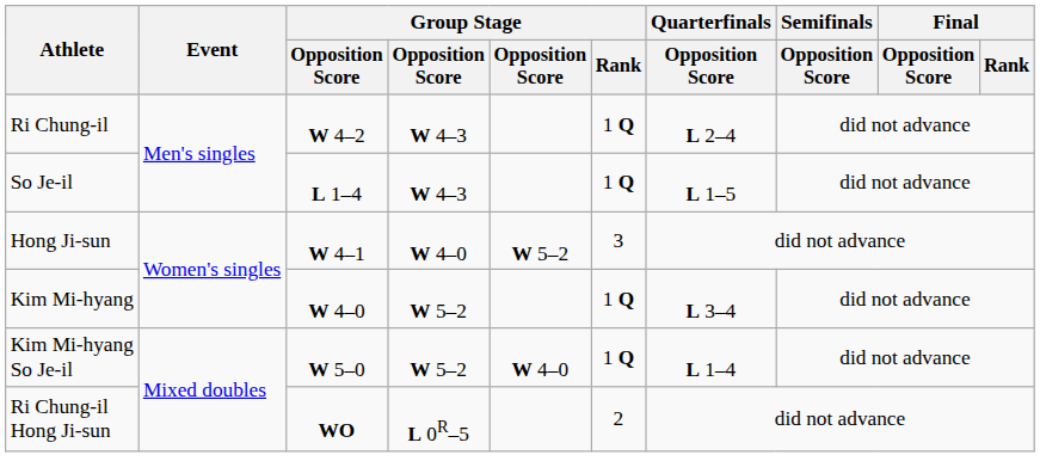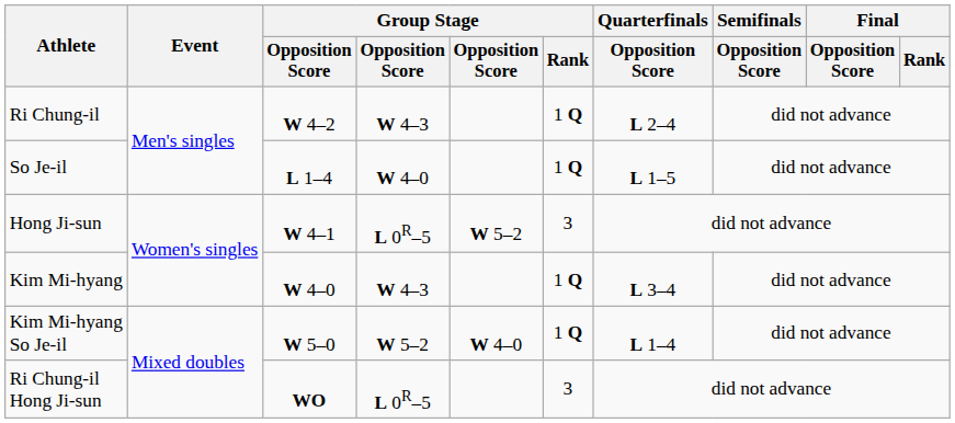 <table class=wikitable style=font-size:90%;text-align:center>
 <tr>
 <th rowspan=2>Athlete</th>
 <th rowspan=2>Event</th>
 <th colspan=4>Group Stage</th>
 <th>Quarterfinals</th>
 <th>Semifinals</th>
 <th colspan=2>Final</th>
 </tr>
 <tr style="font-size:95%">
 <th>Opposition<br>Score</th>
 <th>Opposition<br>Score</th>
 <th>Opposition<br>Score</th>
 <th>Rank</th>
 <th>Opposition<br>Score</th>
 <th>Opposition<br>Score</th>
 <th>Opposition<br>Score</th>
 <th>Rank</th>
 </tr>
 <tr>
 <td align=left>Ri Chung-il</td>
 <td align=left rowspan=2><a href='#'>Men's singles</a></td>
 <td><br><strong>W</strong> 4–2</td>
 <td><br><strong>W</strong> 4–3</td>
 <td></td>
 <td>1 <strong>Q</strong></td>
 <td><br><strong>L</strong> 2–4</td>
 <td colspan=3>did not advance</td>
 </tr>
 <tr>
 <td align=left>So Je-il</td>
 <td><br><strong>L</strong> 1–4</td>
-<td><br><strong>W</strong> 4–3</td>
+<td><br><strong>W</strong> 4–0</td>
 <td></td>
 <td>1 <strong>Q</strong></td>
 <td><br><strong>L</strong> 1–5</td>
 <td colspan=3>did not advance</td>
 </tr>
 <tr>
 <td align=left>Hong Ji-sun</td>
 <td align=left rowspan=2><a href='#'>Women's singles</a></td>
 <td><br><strong>W</strong> 4–1</td>
-<td><br><strong>W</strong> 4–0</td>
+<td><br><strong>L</strong> 0<sup>R</sup>–5</td>
 <td><br><strong>W</strong> 5–2</td>
 <td>3</td>
 <td colspan=4>did not advance</td>
 </tr>
 <tr>
 <td align=left>Kim Mi-hyang</td>
 <td><br><strong>W</strong> 4–0</td>
-<td><br><strong>W</strong> 5–2</td>
+<td><br><strong>W</strong> 4–3</td>
 <td></td>
 <td>1 <strong>Q</strong></td>
 <td><br><strong>L</strong> 3–4</td>
 <td colspan=3>did not advance</td>
 </tr>
 <tr>
 <td align=left>Kim Mi-hyang<br>So Je-il</td>
 <td align=left rowspan=2><a href='#'>Mixed doubles</a></td>
 <td><br><strong>W</strong> 5–0</td>
 <td><br><strong>W</strong> 5–2</td>
 <td><br><strong>W</strong> 4–0</td>
 <td>1 <strong>Q</strong></td>
 <td><br><strong>L</strong> 1–4</td>
 <td colspan=3>did not advance</td>
 </tr>
 <tr>
 <td align=left>Ri Chung-il<br>Hong Ji-sun</td>
 <td><br><strong>WO</strong></td>
 <td><br><strong>L</strong> 0<sup>R</sup>–5</td>
 <td></td>
-<td>2</td>
+<td>3</td>
 <td colspan=4>did not advance</td>
 </tr>
 </table>
